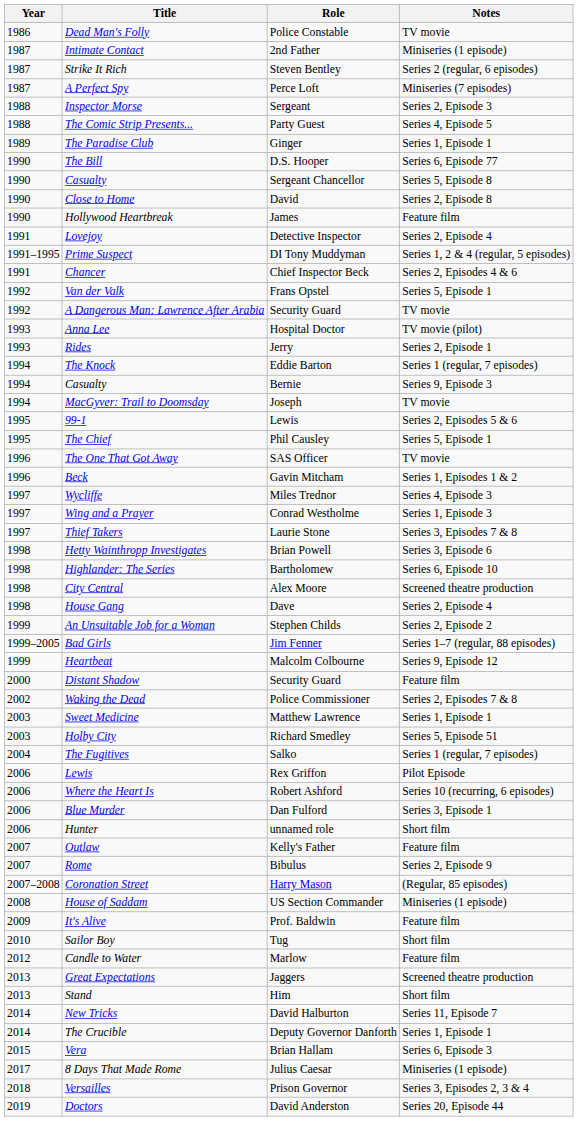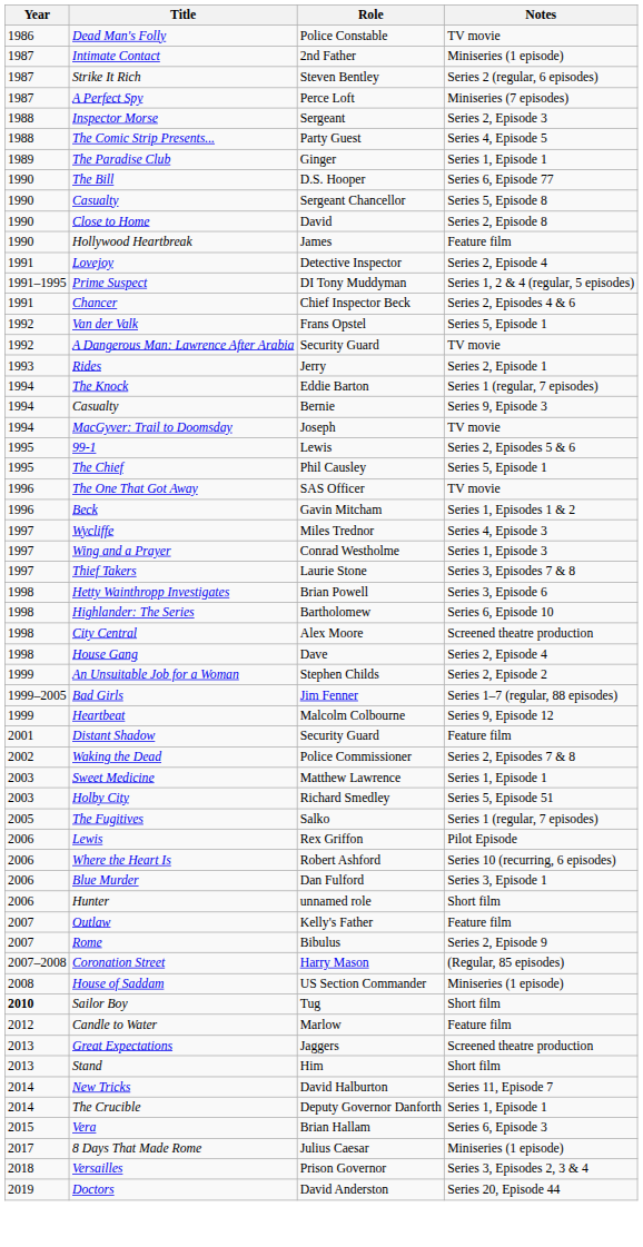 <table class="wikitable">
 <tr>
 <th>Year</th>
 <th>Title</th>
 <th>Role</th>
 <th>Notes</th>
 </tr>
 <tr>
 <td>1986</td>
 <td><em><a href='#'>Dead Man's Folly</a></em></td>
 <td>Police Constable </td>
 <td>TV movie</td>
 </tr>
 <tr>
 <td>1987</td>
 <td><em><a href='#'>Intimate Contact</a></em></td>
 <td>2nd Father</td>
 <td>Miniseries (1 episode)</td>
 </tr>
 <tr>
 <td>1987</td>
 <td><em>Strike It Rich</em></td>
 <td>Steven Bentley</td>
 <td>Series 2 (regular, 6 episodes)</td>
 </tr>
 <tr>
 <td>1987</td>
 <td><em><a href='#'>A Perfect Spy</a></em></td>
 <td>Perce Loft</td>
 <td>Miniseries (7 episodes)</td>
 </tr>
 <tr>
 <td>1988</td>
 <td><em><a href='#'>Inspector Morse</a></em></td>
 <td>Sergeant</td>
 <td>Series 2, Episode 3</td>
 </tr>
 <tr>
 <td>1988</td>
 <td><em><a href='#'>The Comic Strip Presents...</a></em></td>
 <td>Party Guest</td>
 <td>Series 4, Episode 5</td>
 </tr>
 <tr>
 <td>1989</td>
 <td><em><a href='#'>The Paradise Club</a></em></td>
 <td>Ginger</td>
 <td>Series 1, Episode 1</td>
 </tr>
 <tr>
 <td>1990</td>
 <td><em><a href='#'>The Bill</a></em></td>
 <td>D.S. Hooper</td>
 <td>Series 6, Episode 77</td>
 </tr>
 <tr>
 <td>1990</td>
 <td><em><a href='#'>Casualty</a></em></td>
 <td>Sergeant Chancellor</td>
 <td>Series 5, Episode 8</td>
 </tr>
 <tr>
 <td>1990</td>
 <td><em><a href='#'>Close to Home</a></em></td>
 <td>David</td>
 <td>Series 2, Episode 8</td>
 </tr>
 <tr>
 <td>1990</td>
 <td><em>Hollywood Heartbreak</em></td>
 <td>James</td>
 <td>Feature film</td>
 </tr>
 <tr>
 <td>1991</td>
 <td><em><a href='#'>Lovejoy</a></em></td>
 <td>Detective Inspector</td>
 <td>Series 2, Episode 4</td>
 </tr>
 <tr>
 <td>1991–1995</td>
 <td><em><a href='#'>Prime Suspect</a></em></td>
 <td>DI Tony Muddyman</td>
 <td>Series 1, 2 & 4 (regular, 5 episodes)</td>
 </tr>
 <tr>
 <td>1991</td>
 <td><em><a href='#'>Chancer</a></em></td>
 <td>Chief Inspector Beck</td>
 <td>Series 2, Episodes 4 & 6</td>
 </tr>
 <tr>
 <td>1992</td>
 <td><em><a href='#'>Van der Valk</a></em></td>
 <td>Frans Opstel</td>
 <td>Series 5, Episode 1</td>
 </tr>
 <tr>
 <td>1992</td>
 <td><em><a href='#'>A Dangerous Man: Lawrence After Arabia</a></em></td>
 <td>Security Guard</td>
 <td>TV movie</td>
-</tr>
-<tr>
-<td>1993</td>
-<td><em><a href='#'>Anna Lee</a></em></td>
-<td>Hospital Doctor</td>
-<td>TV movie (pilot)</td>
 </tr>
 <tr>
 <td>1993</td>
 <td><em><a href='#'>Rides</a></em></td>
 <td>Jerry</td>
 <td>Series 2, Episode 1</td>
 </tr>
 <tr>
 <td>1994</td>
 <td><em><a href='#'>The Knock</a></em></td>
 <td>Eddie Barton</td>
 <td>Series 1 (regular, 7 episodes)</td>
 </tr>
 <tr>
 <td>1994</td>
 <td><em>Casualty</em></td>
 <td>Bernie</td>
 <td>Series 9, Episode 3</td>
 </tr>
 <tr>
 <td>1994</td>
 <td><em><a href='#'>MacGyver: Trail to Doomsday</a></em></td>
 <td>Joseph </td>
 <td>TV movie</td>
 </tr>
 <tr>
 <td>1995</td>
 <td><em><a href='#'>99-1</a></em></td>
 <td>Lewis</td>
 <td>Series 2, Episodes 5 & 6</td>
 </tr>
 <tr>
 <td>1995</td>
 <td><em><a href='#'>The Chief</a></em></td>
 <td>Phil Causley</td>
 <td>Series 5, Episode 1</td>
 </tr>
 <tr>
 <td>1996</td>
 <td><em><a href='#'>The One That Got Away</a></em></td>
 <td>SAS Officer</td>
 <td>TV movie</td>
 </tr>
 <tr>
 <td>1996</td>
 <td><em><a href='#'>Beck</a></em></td>
 <td>Gavin Mitcham</td>
 <td>Series 1, Episodes 1 & 2</td>
 </tr>
 <tr>
 <td>1997</td>
 <td><em><a href='#'>Wycliffe</a></em></td>
 <td>Miles Trednor</td>
 <td>Series 4, Episode 3</td>
 </tr>
 <tr>
 <td>1997</td>
 <td><em><a href='#'>Wing and a Prayer</a></em></td>
 <td>Conrad Westholme</td>
 <td>Series 1, Episode 3</td>
 </tr>
 <tr>
 <td>1997</td>
 <td><em><a href='#'>Thief Takers</a></em></td>
 <td>Laurie Stone</td>
 <td>Series 3, Episodes 7 & 8</td>
 </tr>
 <tr>
 <td>1998</td>
 <td><em><a href='#'>Hetty Wainthropp Investigates</a></em></td>
 <td>Brian Powell</td>
 <td>Series 3, Episode 6</td>
 </tr>
 <tr>
 <td>1998</td>
 <td><em><a href='#'>Highlander: The Series</a></em></td>
 <td>Bartholomew</td>
 <td>Series 6, Episode 10</td>
 </tr>
 <tr>
 <td>1998</td>
 <td><em><a href='#'>City Central</a></em></td>
 <td>Alex Moore</td>
 <td>Screened theatre production</td>
 </tr>
 <tr>
 <td>1998</td>
 <td><em><a href='#'>House Gang</a></em></td>
 <td>Dave</td>
 <td>Series 2, Episode 4</td>
 </tr>
 <tr>
 <td>1999</td>
 <td><em><a href='#'>An Unsuitable Job for a Woman</a></em></td>
 <td>Stephen Childs</td>
 <td>Series 2, Episode 2</td>
 </tr>
 <tr>
 <td>1999–2005</td>
 <td><em><a href='#'>Bad Girls</a></em></td>
 <td><a href='#'>Jim Fenner</a></td>
 <td>Series 1–7 (regular, 88 episodes)</td>
 </tr>
 <tr>
 <td>1999</td>
 <td><em><a href='#'>Heartbeat</a></em></td>
 <td>Malcolm Colbourne</td>
 <td>Series 9, Episode 12</td>
 </tr>
 <tr>
-<td>2000</td>
+<td>2001</td>
 <td><em><a href='#'>Distant Shadow</a></em></td>
 <td>Security Guard</td>
 <td>Feature film</td>
 </tr>
 <tr>
 <td>2002</td>
 <td><em><a href='#'>Waking the Dead</a></em></td>
 <td>Police Commissioner</td>
 <td>Series 2, Episodes 7 & 8</td>
 </tr>
 <tr>
 <td>2003</td>
 <td><em><a href='#'>Sweet Medicine</a></em></td>
 <td>Matthew Lawrence</td>
 <td>Series 1, Episode 1</td>
 </tr>
 <tr>
 <td>2003</td>
 <td><em><a href='#'>Holby City</a></em></td>
 <td>Richard Smedley</td>
 <td>Series 5, Episode 51</td>
 </tr>
 <tr>
-<td>2004</td>
+<td>2005</td>
 <td><em><a href='#'>The Fugitives</a></em></td>
 <td>Salko</td>
 <td>Series 1 (regular, 7 episodes)</td>
 </tr>
 <tr>
 <td>2006</td>
 <td><em><a href='#'>Lewis</a></em></td>
 <td>Rex Griffon</td>
 <td>Pilot Episode</td>
 </tr>
 <tr>
 <td>2006</td>
 <td><em><a href='#'>Where the Heart Is</a></em></td>
 <td>Robert Ashford</td>
 <td>Series 10 (recurring, 6 episodes)</td>
 </tr>
 <tr>
 <td>2006</td>
 <td><em><a href='#'>Blue Murder</a></em></td>
 <td>Dan Fulford</td>
 <td>Series 3, Episode 1</td>
 </tr>
 <tr>
 <td>2006</td>
 <td><em>Hunter</em></td>
 <td>unnamed role</td>
 <td>Short film</td>
 </tr>
 <tr>
 <td>2007</td>
 <td><em><a href='#'>Outlaw</a></em></td>
 <td>Kelly's Father </td>
 <td>Feature film</td>
 </tr>
 <tr>
 <td>2007</td>
 <td><em><a href='#'>Rome</a></em></td>
 <td>Bibulus</td>
 <td>Series 2, Episode 9</td>
 </tr>
 <tr>
 <td>2007–2008</td>
 <td><em><a href='#'>Coronation Street</a></em></td>
 <td><a href='#'>Harry Mason</a></td>
 <td>(Regular, 85 episodes)</td>
 </tr>
 <tr>
 <td>2008</td>
 <td><em><a href='#'>House of Saddam</a></em></td>
 <td>US Section Commander</td>
 <td>Miniseries (1 episode)</td>
 </tr>
 <tr>
-<td>2009</td>
-<td><em><a href='#'>It's Alive</a></em></td>
-<td>Prof. Baldwin</td>
-<td>Feature film</td>
-</tr>
-<tr>
-<td>2010</td>
+<td><strong>2010</strong></td>
 <td><em>Sailor Boy</em></td>
 <td>Tug</td>
 <td>Short film</td>
 </tr>
 <tr>
 <td>2012</td>
 <td><em>Candle to Water</em></td>
 <td>Marlow</td>
 <td>Feature film</td>
 </tr>
 <tr>
 <td>2013</td>
 <td><em><a href='#'>Great Expectations</a></em></td>
 <td>Jaggers</td>
 <td>Screened theatre production</td>
 </tr>
 <tr>
 <td>2013</td>
 <td><em>Stand</em></td>
 <td>Him </td>
 <td>Short film</td>
 </tr>
 <tr>
 <td>2014</td>
 <td><em><a href='#'>New Tricks</a></em></td>
 <td>David Halburton</td>
 <td>Series 11, Episode 7</td>
 </tr>
 <tr>
 <td>2014</td>
 <td><em>The Crucible</em></td>
 <td>Deputy Governor Danforth</td>
 <td>Series 1, Episode 1</td>
 </tr>
 <tr>
 <td>2015</td>
 <td><em><a href='#'>Vera</a></em></td>
 <td>Brian Hallam</td>
 <td>Series 6, Episode 3</td>
 </tr>
 <tr>
 <td>2017</td>
 <td><em>8 Days That Made Rome</em></td>
 <td>Julius Caesar</td>
 <td>Miniseries (1 episode)</td>
 </tr>
 <tr>
 <td>2018</td>
 <td><em><a href='#'>Versailles</a></em></td>
 <td>Prison Governor</td>
 <td>Series 3, Episodes 2, 3 & 4</td>
 </tr>
 <tr>
 <td>2019</td>
 <td><em><a href='#'>Doctors</a></em></td>
 <td>David Anderston</td>
 <td>Series 20, Episode 44</td>
 </tr>
 </table>
